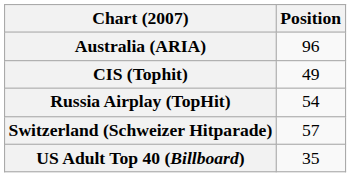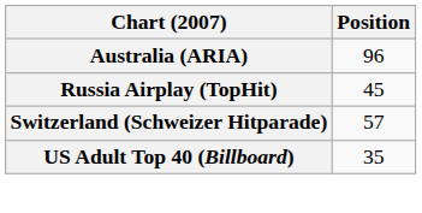 <table class="wikitable plainrowheaders" style="text-align:center">
 <tr>
 <th>Chart (2007)</th>
 <th>Position</th>
 </tr>
 <tr>
 <th scope="row">Australia (ARIA)</th>
 <td>96</td>
 </tr>
 <tr>
-<th scope="row">CIS (Tophit)</th>
-<td style="text-align:center;">49</td>
-</tr>
-<tr>
 <th scope="row">Russia Airplay (TopHit)</th>
-<td>54</td>
+<td>45</td>
 </tr>
 <tr>
 <th scope="row">Switzerland (Schweizer Hitparade)</th>
 <td>57</td>
 </tr>
 <tr>
 <th scope="row">US Adult Top 40 (<em>Billboard</em>)</th>
 <td style="text-align:center;">35</td>
 </tr>
 </table>
